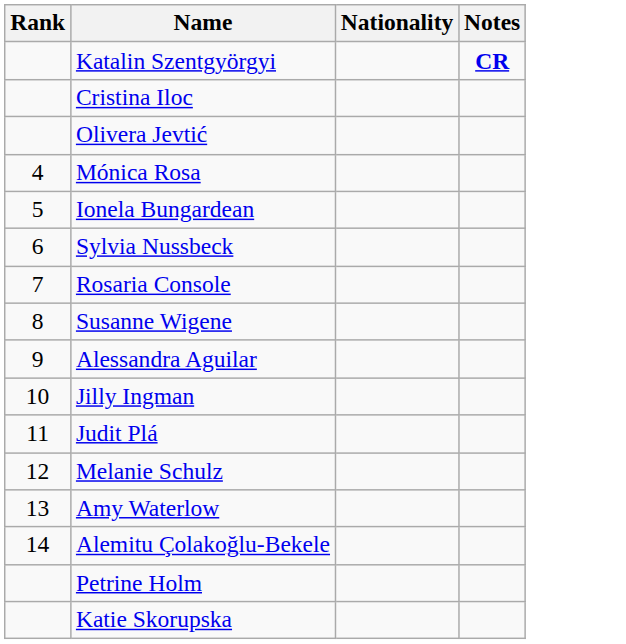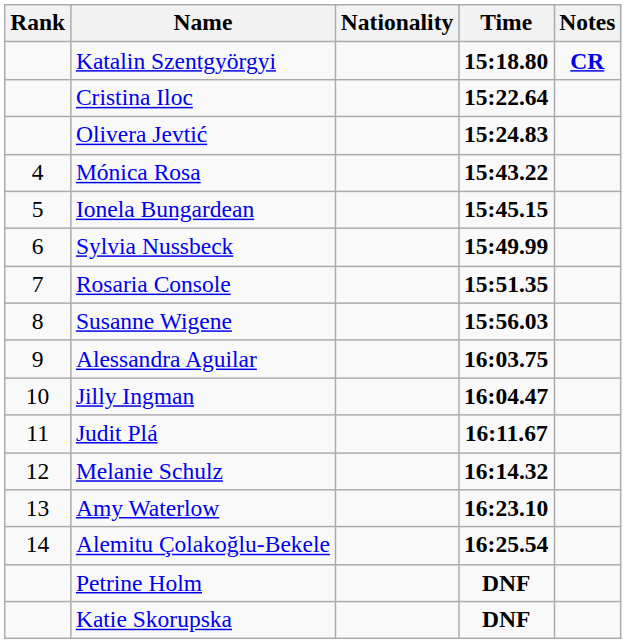 <table class="wikitable sortable" style="text-align:center">
 <tr>
 <th>Rank</th>
 <th>Name</th>
 <th>Nationality</th>
+<th>Time</th>
 <th>Notes</th>
 </tr>
 <tr>
 <td></td>
 <td align=left><a href='#'>Katalin Szentgyörgyi</a></td>
 <td align=left></td>
+<td><strong>15:18.80</strong></td>
 <td><strong><a href='#'>CR</a></strong></td>
 </tr>
 <tr>
 <td></td>
 <td align=left><a href='#'>Cristina Iloc</a></td>
 <td align=left></td>
+<td><strong>15:22.64</strong></td>
 <td></td>
 </tr>
 <tr>
 <td></td>
 <td align=left><a href='#'>Olivera Jevtić</a></td>
 <td align=left></td>
+<td><strong>15:24.83</strong></td>
 <td></td>
 </tr>
 <tr>
 <td>4</td>
 <td align=left><a href='#'>Mónica Rosa</a></td>
 <td align=left></td>
+<td><strong>15:43.22</strong></td>
 <td></td>
 </tr>
 <tr>
 <td>5</td>
 <td align=left><a href='#'>Ionela Bungardean</a></td>
 <td align=left></td>
+<td><strong>15:45.15</strong></td>
 <td></td>
 </tr>
 <tr>
 <td>6</td>
 <td align=left><a href='#'>Sylvia Nussbeck</a></td>
 <td align=left></td>
+<td><strong>15:49.99</strong></td>
 <td></td>
 </tr>
 <tr>
 <td>7</td>
 <td align=left><a href='#'>Rosaria Console</a></td>
 <td align=left></td>
+<td><strong>15:51.35</strong></td>
 <td></td>
 </tr>
 <tr>
 <td>8</td>
 <td align=left><a href='#'>Susanne Wigene</a></td>
 <td align=left></td>
+<td><strong>15:56.03</strong></td>
 <td></td>
 </tr>
 <tr>
 <td>9</td>
 <td align=left><a href='#'>Alessandra Aguilar</a></td>
 <td align=left></td>
+<td><strong>16:03.75</strong></td>
 <td></td>
 </tr>
 <tr>
 <td>10</td>
 <td align=left><a href='#'>Jilly Ingman</a></td>
 <td align=left></td>
+<td><strong>16:04.47</strong></td>
 <td></td>
 </tr>
 <tr>
 <td>11</td>
 <td align=left><a href='#'>Judit Plá</a></td>
 <td align=left></td>
+<td><strong>16:11.67</strong></td>
 <td></td>
 </tr>
 <tr>
 <td>12</td>
 <td align=left><a href='#'>Melanie Schulz</a></td>
 <td align=left></td>
+<td><strong>16:14.32</strong></td>
 <td></td>
 </tr>
 <tr>
 <td>13</td>
 <td align=left><a href='#'>Amy Waterlow</a></td>
 <td align=left></td>
+<td><strong>16:23.10</strong></td>
 <td></td>
 </tr>
 <tr>
 <td>14</td>
 <td align=left><a href='#'>Alemitu Çolakoğlu-Bekele</a></td>
 <td align=left></td>
+<td><strong>16:25.54</strong></td>
 <td></td>
 </tr>
 <tr>
 <td></td>
 <td align=left><a href='#'>Petrine Holm</a></td>
 <td align=left></td>
+<td><strong>DNF</strong></td>
 <td></td>
 </tr>
 <tr>
 <td></td>
 <td align=left><a href='#'>Katie Skorupska</a></td>
 <td align=left></td>
+<td><strong>DNF</strong></td>
 <td></td>
 </tr>
 </table>
